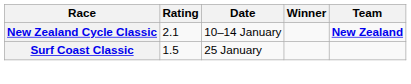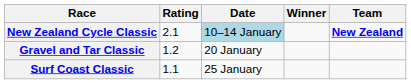 <table class="wikitable plainrowheaders">
 <tr>
 <th scope="col">Race</th>
 <th scope="col">Rating</th>
 <th scope="col">Date</th>
 <th scope="col">Winner</th>
 <th scope="col">Team</th>
 </tr>
 <tr>
 <th scope="row"> <a href='#'>New Zealand Cycle Classic</a></th>
 <td>2.1</td>
-<td>10–14 January</td>
+<td style="background: lightblue;">10–14 January</td>
 <td></td>
 <td><strong><a href='#'>New Zealand</a></strong></td>
 </tr>
 <tr>
+<th scope="row"> <a href='#'>Gravel and Tar Classic</a></th>
+<td>1.2</td>
+<td>20 January</td>
+<td></td>
+<td></td>
+</tr>
+<tr>
 <th scope="row"> <a href='#'>Surf Coast Classic</a></th>
-<td>1.5</td>
+<td>1.1</td>
 <td>25 January</td>
 <td></td>
 <td></td>
 </tr>
 </table>
